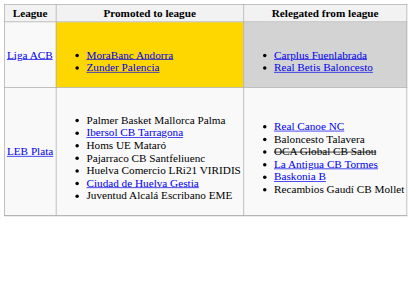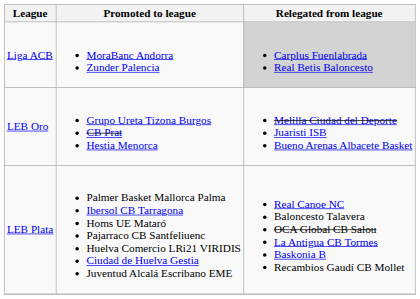 <table class="wikitable">
 <tr>
 <th>League</th>
 <th>Promoted to league</th>
 <th>Relegated from league</th>
 </tr>
 <tr>
 <td><a href='#'>Liga ACB</a></td>
-<td style="background: gold;"><br><ul><li><a href='#'>MoraBanc Andorra</a></li><li><a href='#'>Zunder Palencia</a></li></ul></td>
+<td><br><ul><li><a href='#'>MoraBanc Andorra</a></li><li><a href='#'>Zunder Palencia</a></li></ul></td>
 <td style="background: lightgrey;"><br><ul><li><a href='#'>Carplus Fuenlabrada</a></li><li><a href='#'>Real Betis Baloncesto</a></li></ul></td>
+</tr>
+<tr>
+<td><a href='#'>LEB Oro</a></td>
+<td><br><ul><li><a href='#'>Grupo Ureta Tizona Burgos</a></li><li><s><a href='#'>CB Prat</a></s></li><li><a href='#'>Hestia Menorca</a></li></ul></td>
+<td><br><ul><li><s><a href='#'>Melilla Ciudad del Deporte</a></s></li><li><a href='#'>Juaristi ISB</a></li><li><a href='#'>Bueno Arenas Albacete Basket</a></li></ul></td>
 </tr>
 <tr>
 <td><a href='#'>LEB Plata</a></td>
 <td><br><ul><li>Palmer Basket Mallorca Palma</li><li><a href='#'>Ibersol CB Tarragona</a></li><li>Homs UE Mataró</li><li>Pajarraco CB Santfeliuenc</li><li>Huelva Comercio LRi21 VIRIDIS</li><li><a href='#'>Ciudad de Huelva Gestia</a></li><li>Juventud Alcalá Escribano EME</li></ul></td>
 <td><br><ul><li><a href='#'>Real Canoe NC</a></li><li>Baloncesto Talavera</li><li><s>OCA Global CB Salou</s></li><li><a href='#'>La Antigua CB Tormes</a></li><li><a href='#'>Baskonia B</a></li><li>Recambios Gaudí CB Mollet</li></ul></td>
 </tr>
 <tr>
 </tr>
 </table>
